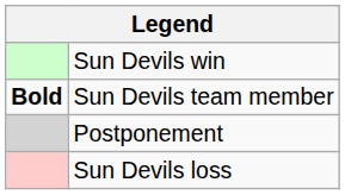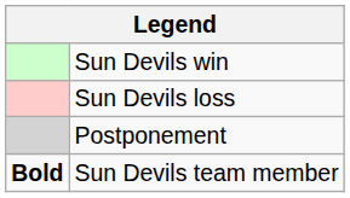 <table class="wikitable" style="font-size:90%">
 <tr>
 <th colspan="2">Legend</th>
 </tr>
 <tr>
 <td bgcolor="#ccffcc"> </td>
 <td>Sun Devils win</td>
 </tr>
 <tr>
-<td><strong>Bold</strong></td>
-<td>Sun Devils team member</td>
+<td bgcolor="#ffcccc"> </td>
+<td>Sun Devils loss</td>
 </tr>
 <tr>
 <td bgcolor="#d3d3d3"> </td>
 <td>Postponement</td>
 </tr>
 <tr>
-<td bgcolor="#ffcccc"> </td>
-<td>Sun Devils loss</td>
+<td><strong>Bold</strong></td>
+<td>Sun Devils team member</td>
 </tr>
 </table>
